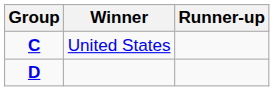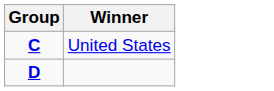 <table class="wikitable">
 <tr>
 <th>Group</th>
 <th>Winner</th>
-<th>Runner-up</th>
 </tr>
 <tr>
 <td align=center><strong><a href='#'>C</a></strong></td>
 <td> <a href='#'>United States</a></td>
-<td></td>
 </tr>
 <tr>
 <td align=center><strong><a href='#'>D</a></strong></td>
 <td></td>
-<td></td>
 </tr>
 </table>
